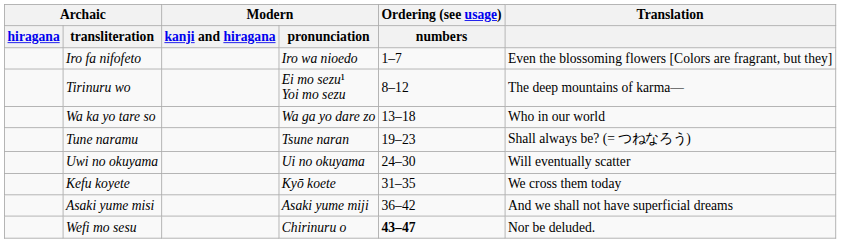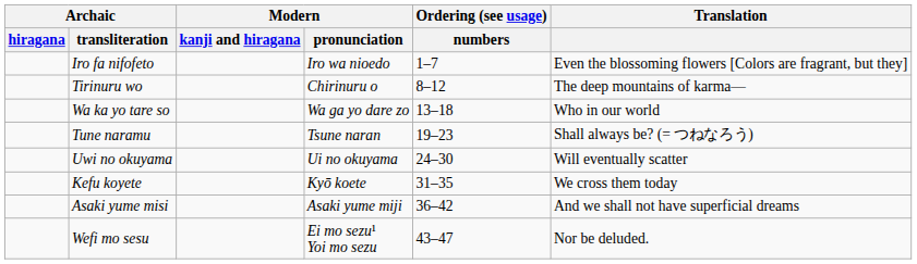 <table class="wikitable" border="1">
 <tr>
 <th colspan=2>Archaic</th>
 <th colspan=2>Modern</th>
 <th colspan=1>Ordering (see <a href='#'>usage</a>)</th>
 <th>Translation</th>
 </tr>
 <tr>
 <th><a href='#'>hiragana</a></th>
 <th>transliteration</th>
 <th><a href='#'>kanji</a> and <a href='#'>hiragana</a></th>
 <th>pronunciation</th>
 <th>numbers</th>
 <th></th>
 </tr>
 <tr>
 <td></td>
 <td><em>Iro fa nifofeto</em></td>
 <td></td>
 <td><em>Iro wa nioedo</em></td>
 <td>1–7</td>
 <td>Even the blossoming flowers [Colors are fragrant, but they]</td>
 </tr>
 <tr>
 <td></td>
 <td><em>Tirinuru wo</em></td>
 <td></td>
-<td><em>Ei mo sezu</em>¹<br><em>Yoi mo sezu</em></td>
+<td><em>Chirinuru o</em></td>
 <td>8–12</td>
 <td>The deep mountains of karma—</td>
 </tr>
 <tr>
 <td></td>
 <td><em>Wa ka yo tare so</em></td>
 <td></td>
 <td><em>Wa ga yo dare zo</em></td>
 <td>13–18</td>
 <td>Who in our world</td>
 </tr>
 <tr>
 <td></td>
 <td><em>Tune naramu</em></td>
 <td></td>
 <td><em>Tsune naran</em></td>
 <td>19–23</td>
 <td>Shall always be? (= つねなろう)</td>
 </tr>
 <tr>
 <td></td>
 <td><em>Uwi no okuyama</em></td>
 <td></td>
 <td><em>Ui no okuyama</em></td>
 <td>24–30</td>
 <td>Will eventually scatter</td>
 </tr>
 <tr>
 <td></td>
 <td><em>Kefu koyete</em></td>
 <td></td>
 <td><em>Kyō koete</em></td>
 <td>31–35</td>
 <td>We cross them today</td>
 </tr>
 <tr>
 <td></td>
 <td><em>Asaki yume misi</em></td>
 <td></td>
 <td><em>Asaki yume miji</em></td>
 <td>36–42</td>
 <td>And we shall not have superficial dreams</td>
 </tr>
 <tr>
 <td></td>
 <td><em>Wefi mo sesu</em></td>
 <td></td>
-<td><em>Chirinuru o</em></td>
-<td><strong>43–47</strong></td>
+<td><em>Ei mo sezu</em>¹<br><em>Yoi mo sezu</em></td>
+<td>43–47</td>
 <td>Nor be deluded.</td>
 </tr>
 </table>
